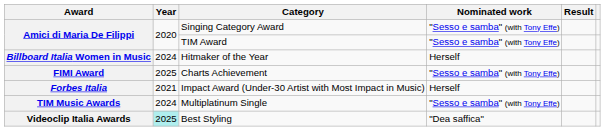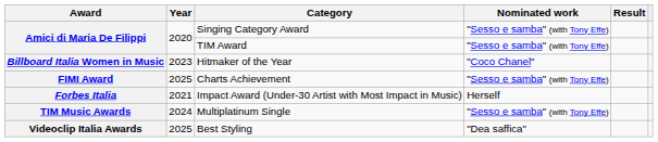 <table class="wikitable sortable plainrowheaders">
 <tr>
 <th scope="col">Award</th>
 <th scope="col">Year</th>
 <th scope="col">Category</th>
 <th scope="col">Nominated work</th>
 <th scope="col">Result</th>
 <th scope="col"></th>
 </tr>
 <tr>
 <th scope=row rowspan=2><a href='#'>Amici di Maria De Filippi</a></th>
 <td rowspan=2>2020</td>
 <td>Singing Category Award</td>
 <td>"<a href='#'>Sesso e samba</a>" <small>(with <a href='#'>Tony Effe</a>)</small></td>
 <td></td>
 <td></td>
 </tr>
 <tr>
 <td>TIM Award</td>
 <td>"<a href='#'>Sesso e samba</a>" <small>(with <a href='#'>Tony Effe</a>)</small></td>
 <td></td>
 <td></td>
 </tr>
 <tr>
 <th scope=row><a href='#'><em>Billboard Italia</em> Women in Music</a></th>
-<td>2024</td>
+<td>2023</td>
 <td>Hitmaker of the Year</td>
-<td>Herself</td>
+<td>"<a href='#'>Coco Chanel</a>"</td>
 <td></td>
 <td></td>
 </tr>
 <tr>
 <th scope=row><a href='#'>FIMI Award</a></th>
 <td>2025</td>
 <td>Charts Achievement</td>
 <td>"<a href='#'>Sesso e samba</a>" <small>(with <a href='#'>Tony Effe</a>)</small></td>
 <td></td>
 <td></td>
 </tr>
 <tr>
 <th scope=row><a href='#'><em>Forbes Italia</em></a></th>
 <td>2021</td>
 <td>Impact Award (Under-30 Artist with Most Impact in Music)</td>
 <td>Herself</td>
 <td></td>
 <td></td>
 </tr>
 <tr>
 <th scope=row><a href='#'>TIM Music Awards</a></th>
 <td>2024</td>
 <td>Multiplatinum Single</td>
 <td>"<a href='#'>Sesso e samba</a>" <small>(with <a href='#'>Tony Effe</a>)</small></td>
 <td></td>
 <td></td>
 </tr>
 <tr>
 <th scope=row>Videoclip Italia Awards</th>
-<td style="background: paleturquoise;">2025</td>
+<td>2025</td>
 <td>Best Styling</td>
 <td>"Dea saffica"</td>
 <td></td>
 <td></td>
 </tr>
 </table>
